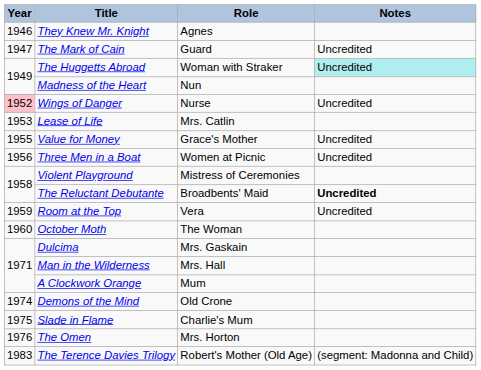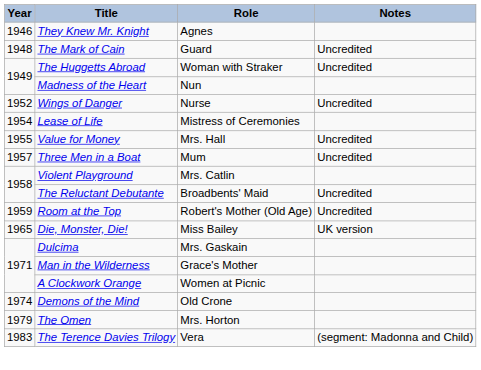 <table class="wikitable">
 <tr>
 <th style="background:#B0C4DE;">Year</th>
 <th style="background:#B0C4DE;">Title</th>
 <th style="background:#B0C4DE;">Role</th>
 <th style="background:#B0C4DE;">Notes</th>
 </tr>
 <tr>
 <td>1946</td>
 <td><em><a href='#'>They Knew Mr. Knight</a></em></td>
 <td>Agnes</td>
 <td></td>
 </tr>
 <tr>
-<td>1947</td>
+<td>1948</td>
 <td><em><a href='#'>The Mark of Cain</a></em></td>
 <td>Guard</td>
 <td>Uncredited</td>
 </tr>
 <tr>
 <td rowspan=2>1949</td>
 <td><em><a href='#'>The Huggetts Abroad</a></em></td>
 <td>Woman with Straker</td>
-<td style="background: paleturquoise;">Uncredited</td>
+<td>Uncredited</td>
 </tr>
 <tr>
 <td><em><a href='#'>Madness of the Heart</a></em></td>
 <td>Nun</td>
 <td></td>
 </tr>
 <tr>
-<td style="background: pink;">1952</td>
+<td>1952</td>
 <td><em><a href='#'>Wings of Danger</a></em></td>
 <td>Nurse</td>
 <td>Uncredited</td>
 </tr>
 <tr>
-<td>1953</td>
+<td>1954</td>
 <td><em><a href='#'>Lease of Life</a></em></td>
-<td>Mrs. Catlin</td>
+<td>Mistress of Ceremonies</td>
 <td></td>
 </tr>
 <tr>
 <td>1955</td>
 <td><em><a href='#'>Value for Money</a></em></td>
-<td>Grace's Mother</td>
+<td>Mrs. Hall</td>
 <td>Uncredited</td>
 </tr>
 <tr>
-<td>1956</td>
+<td>1957</td>
 <td><em><a href='#'>Three Men in a Boat</a></em></td>
-<td>Women at Picnic</td>
+<td>Mum</td>
 <td>Uncredited</td>
 </tr>
 <tr>
 <td rowspan=2>1958</td>
 <td><em><a href='#'>Violent Playground</a></em></td>
-<td>Mistress of Ceremonies</td>
+<td>Mrs. Catlin</td>
 <td></td>
 </tr>
 <tr>
 <td><em><a href='#'>The Reluctant Debutante</a></em></td>
 <td>Broadbents' Maid</td>
-<td><strong>Uncredited</strong></td>
+<td>Uncredited</td>
 </tr>
 <tr>
 <td>1959</td>
 <td><em><a href='#'>Room at the Top</a></em></td>
-<td>Vera</td>
+<td>Robert's Mother (Old Age)</td>
 <td>Uncredited</td>
 </tr>
 <tr>
-<td>1960</td>
-<td><em><a href='#'>October Moth</a></em></td>
-<td>The Woman</td>
-<td></td>
+<td>1965</td>
+<td><em><a href='#'>Die, Monster, Die!</a></em></td>
+<td>Miss Bailey</td>
+<td>UK version</td>
 </tr>
 <tr>
 <td rowspan=3>1971</td>
 <td><em><a href='#'>Dulcima</a></em></td>
 <td>Mrs. Gaskain</td>
 <td></td>
 </tr>
 <tr>
 <td><em><a href='#'>Man in the Wilderness</a></em></td>
-<td>Mrs. Hall</td>
+<td>Grace's Mother</td>
 <td></td>
 </tr>
 <tr>
 <td><em><a href='#'>A Clockwork Orange</a></em></td>
-<td>Mum</td>
+<td>Women at Picnic</td>
 <td></td>
 </tr>
 <tr>
 <td>1974</td>
 <td><em><a href='#'>Demons of the Mind</a></em></td>
 <td>Old Crone</td>
 <td></td>
 </tr>
 <tr>
-<td>1975</td>
-<td><em><a href='#'>Slade in Flame</a></em></td>
-<td>Charlie's Mum</td>
-<td></td>
-</tr>
-<tr>
-<td>1976</td>
+<td>1979</td>
 <td><em><a href='#'>The Omen</a></em></td>
 <td>Mrs. Horton</td>
 <td></td>
 </tr>
 <tr>
 <td>1983</td>
 <td><em><a href='#'>The Terence Davies Trilogy</a></em></td>
-<td>Robert's Mother (Old Age)</td>
+<td>Vera</td>
 <td>(segment: Madonna and Child)</td>
 </tr>
 </table>
